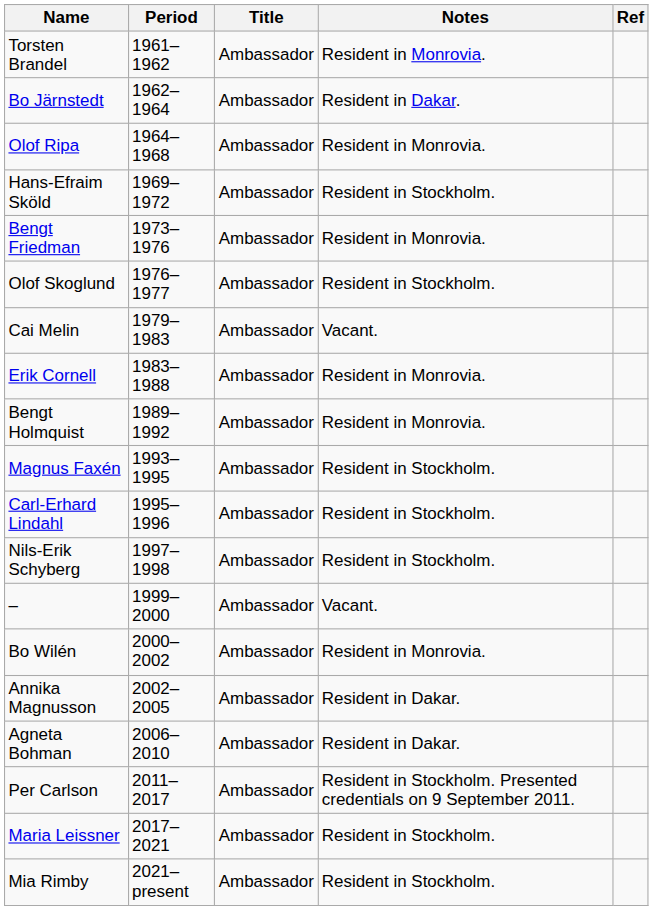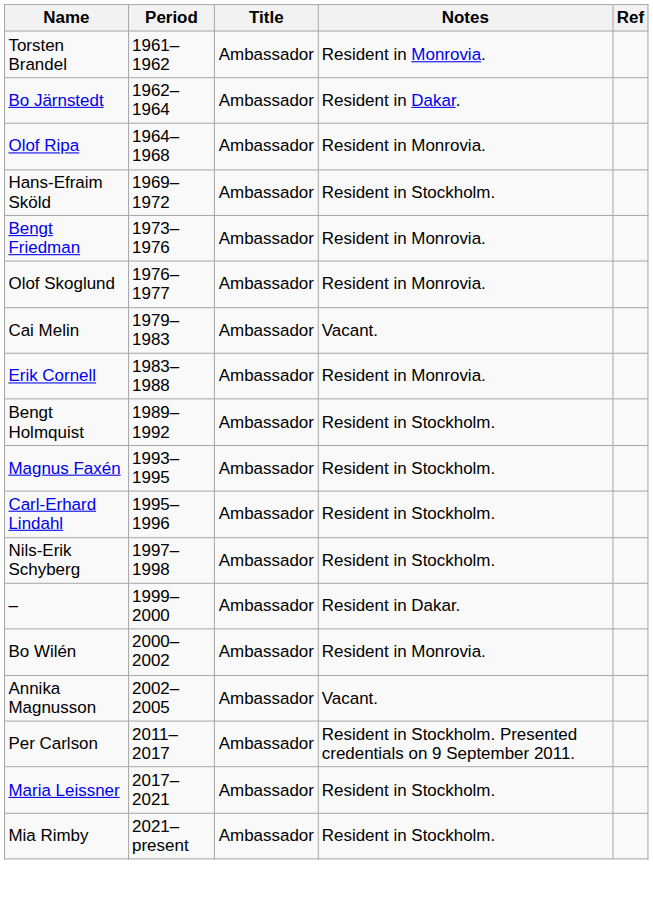 <table class="wikitable">
 <tr>
 <th>Name</th>
 <th>Period</th>
 <th>Title</th>
 <th>Notes</th>
 <th>Ref</th>
 </tr>
 <tr>
 <td>Torsten Brandel</td>
 <td>1961–1962</td>
 <td>Ambassador</td>
 <td>Resident in <a href='#'>Monrovia</a>.</td>
 <td></td>
 </tr>
 <tr>
 <td><a href='#'>Bo Järnstedt</a></td>
 <td>1962–1964</td>
 <td>Ambassador</td>
 <td>Resident in <a href='#'>Dakar</a>.</td>
 <td></td>
 </tr>
 <tr>
 <td><a href='#'>Olof Ripa</a></td>
 <td>1964–1968</td>
 <td>Ambassador</td>
 <td>Resident in Monrovia.</td>
 <td></td>
 </tr>
 <tr>
 <td>Hans-Efraim Sköld</td>
 <td>1969–1972</td>
 <td>Ambassador</td>
 <td>Resident in Stockholm.</td>
 <td></td>
 </tr>
 <tr>
 <td><a href='#'>Bengt Friedman</a></td>
 <td>1973–1976</td>
 <td>Ambassador</td>
 <td>Resident in Monrovia.</td>
 <td></td>
 </tr>
 <tr>
 <td>Olof Skoglund</td>
 <td>1976–1977</td>
 <td>Ambassador</td>
-<td>Resident in Stockholm.</td>
+<td>Resident in Monrovia.</td>
 <td></td>
 </tr>
 <tr>
 <td>Cai Melin</td>
 <td>1979–1983</td>
 <td>Ambassador</td>
 <td>Vacant.</td>
 <td></td>
 </tr>
 <tr>
 <td><a href='#'>Erik Cornell</a></td>
 <td>1983–1988</td>
 <td>Ambassador</td>
 <td>Resident in Monrovia.</td>
 <td></td>
 </tr>
 <tr>
 <td>Bengt Holmquist</td>
 <td>1989–1992</td>
 <td>Ambassador</td>
-<td>Resident in Monrovia.</td>
+<td>Resident in Stockholm.</td>
 <td></td>
 </tr>
 <tr>
 <td><a href='#'>Magnus Faxén</a></td>
 <td>1993–1995</td>
 <td>Ambassador</td>
 <td>Resident in Stockholm.</td>
 <td></td>
 </tr>
 <tr>
 <td><a href='#'>Carl-Erhard Lindahl</a></td>
 <td>1995–1996</td>
 <td>Ambassador</td>
 <td>Resident in Stockholm.</td>
 <td></td>
 </tr>
 <tr>
 <td>Nils-Erik Schyberg</td>
 <td>1997–1998</td>
 <td>Ambassador</td>
 <td>Resident in Stockholm.</td>
 <td></td>
 </tr>
 <tr>
 <td>–</td>
 <td>1999–2000</td>
 <td>Ambassador</td>
-<td>Vacant.</td>
+<td>Resident in Dakar.</td>
 <td></td>
 </tr>
 <tr>
 <td>Bo Wilén</td>
 <td>2000–2002</td>
 <td>Ambassador</td>
 <td>Resident in Monrovia.</td>
 <td></td>
 </tr>
 <tr>
 <td>Annika Magnusson</td>
 <td>2002–2005</td>
 <td>Ambassador</td>
-<td>Resident in Dakar.</td>
-<td></td>
-</tr>
-<tr>
-<td>Agneta Bohman</td>
-<td>2006–2010</td>
-<td>Ambassador</td>
-<td>Resident in Dakar.</td>
+<td>Vacant.</td>
 <td></td>
 </tr>
 <tr>
 <td>Per Carlson</td>
 <td>2011–2017</td>
 <td>Ambassador</td>
 <td>Resident in Stockholm. Presented credentials on 9 September 2011.</td>
 <td></td>
 </tr>
 <tr>
 <td><a href='#'>Maria Leissner</a></td>
 <td>2017–2021</td>
 <td>Ambassador</td>
 <td>Resident in Stockholm.</td>
 <td></td>
 </tr>
 <tr>
 <td>Mia Rimby</td>
 <td>2021–present</td>
 <td>Ambassador</td>
 <td>Resident in Stockholm.</td>
 <td></td>
 </tr>
 </table>
